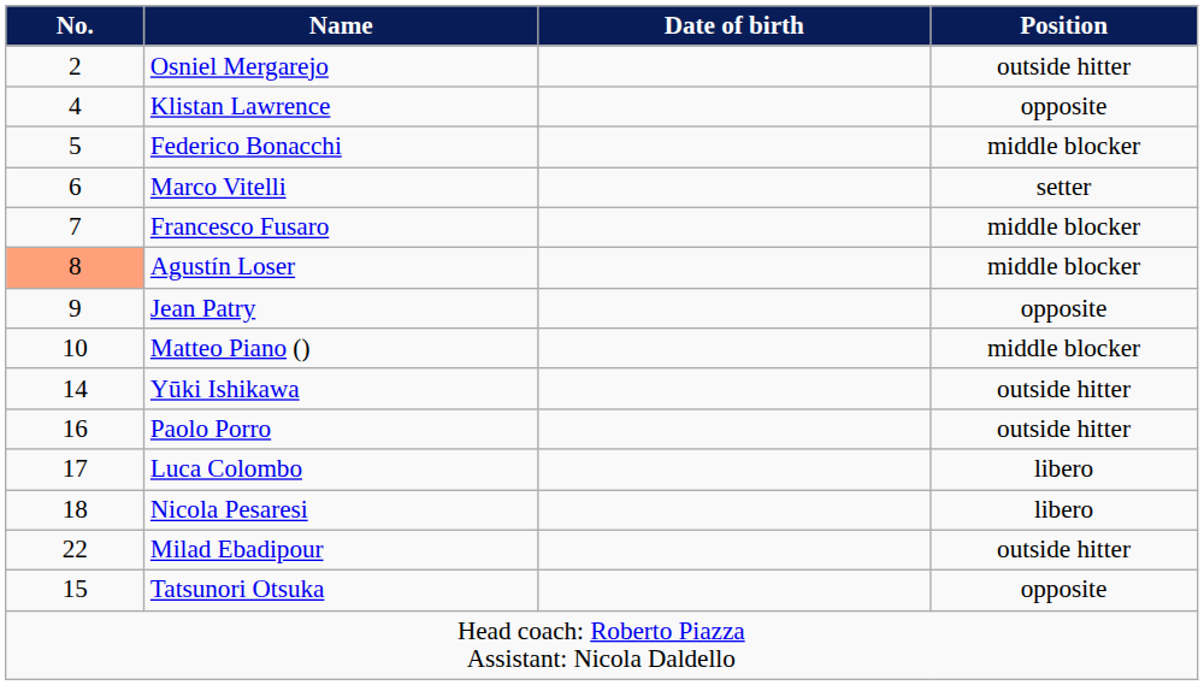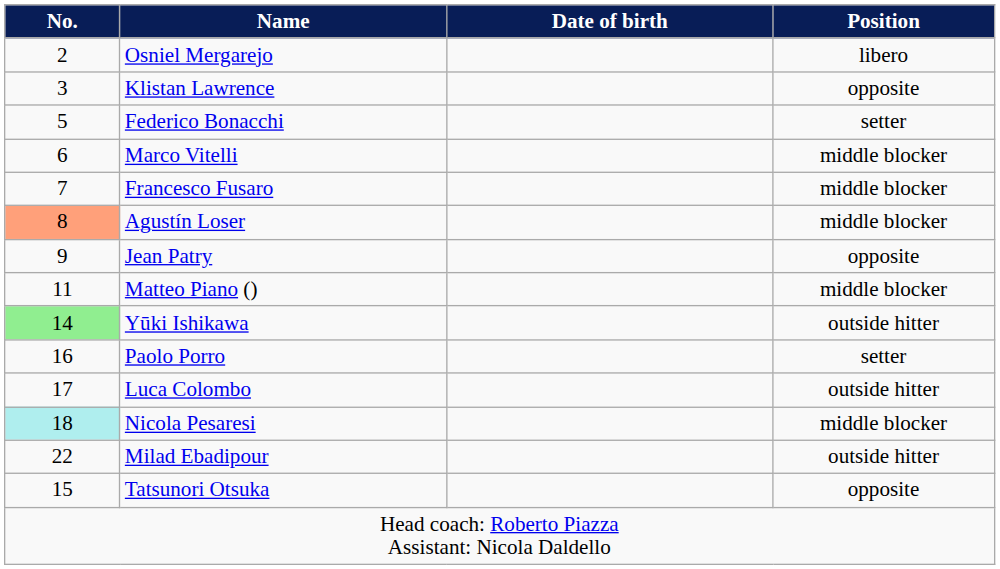 <table class="wikitable sortable" style="font-size:100%; text-align:center;">
 <tr>
 <th style="width:5em; color:#FFFFFF; background-color:#081d57">No.</th>
 <th style="width:15em; color:#FFFFFF; background-color:#081d57">Name</th>
 <th style="width:15em; color:#FFFFFF; background-color:#081d57">Date of birth</th>
 <th style="width:10em; color:#FFFFFF; background-color:#081d57">Position</th>
 </tr>
 <tr>
 <td>2</td>
 <td align=left> <a href='#'>Osniel Mergarejo</a></td>
 <td align="right"></td>
-<td>outside hitter</td>
+<td>libero</td>
 </tr>
 <tr>
-<td>4</td>
+<td>3</td>
 <td align=left> <a href='#'>Klistan Lawrence</a></td>
 <td align="right"></td>
 <td>opposite</td>
 </tr>
 <tr>
 <td>5</td>
 <td align=left> <a href='#'>Federico Bonacchi</a></td>
 <td align="right"></td>
-<td>middle blocker</td>
+<td>setter</td>
 </tr>
 <tr>
 <td>6</td>
 <td align=left> <a href='#'>Marco Vitelli</a></td>
 <td align="right"></td>
-<td>setter</td>
+<td>middle blocker</td>
 </tr>
 <tr>
 <td>7</td>
 <td align=left> <a href='#'>Francesco Fusaro</a></td>
 <td align="right"></td>
 <td>middle blocker</td>
 </tr>
 <tr>
 <td style="background: lightsalmon;">8</td>
 <td align=left> <a href='#'>Agustín Loser</a></td>
 <td align=right></td>
 <td>middle blocker</td>
 </tr>
 <tr>
 <td>9</td>
 <td align=left> <a href='#'>Jean Patry</a></td>
 <td align=right></td>
 <td>opposite</td>
 </tr>
 <tr>
-<td>10</td>
+<td>11</td>
 <td align=left> <a href='#'>Matteo Piano</a> ()</td>
 <td align=right></td>
 <td>middle blocker</td>
 </tr>
 <tr>
-<td>14</td>
+<td style="background: lightgreen;">14</td>
 <td align=left> <a href='#'>Yūki Ishikawa</a></td>
 <td align=right></td>
 <td>outside hitter</td>
 </tr>
 <tr>
 <td>16</td>
 <td align=left> <a href='#'>Paolo Porro</a></td>
 <td align="right"></td>
-<td>outside hitter</td>
+<td>setter</td>
 </tr>
 <tr>
 <td>17</td>
 <td align=left> <a href='#'>Luca Colombo</a></td>
 <td align="right"></td>
-<td>libero</td>
+<td>outside hitter</td>
 </tr>
 <tr>
-<td>18</td>
+<td style="background: paleturquoise;">18</td>
 <td align=left> <a href='#'>Nicola Pesaresi</a></td>
 <td align="right"></td>
-<td>libero</td>
+<td>middle blocker</td>
 </tr>
 <tr>
 <td>22</td>
 <td align=left> <a href='#'>Milad Ebadipour</a></td>
 <td align=right></td>
 <td>outside hitter</td>
 </tr>
 <tr>
 <td>15</td>
 <td align=left> <a href='#'>Tatsunori Otsuka</a></td>
 <td align=right></td>
 <td>opposite</td>
 </tr>
 <tr class="sortbottom">
 <td colspan=4>Head coach:  <a href='#'>Roberto Piazza</a><br>Assistant:  Nicola Daldello</td>
 </tr>
 </table>
